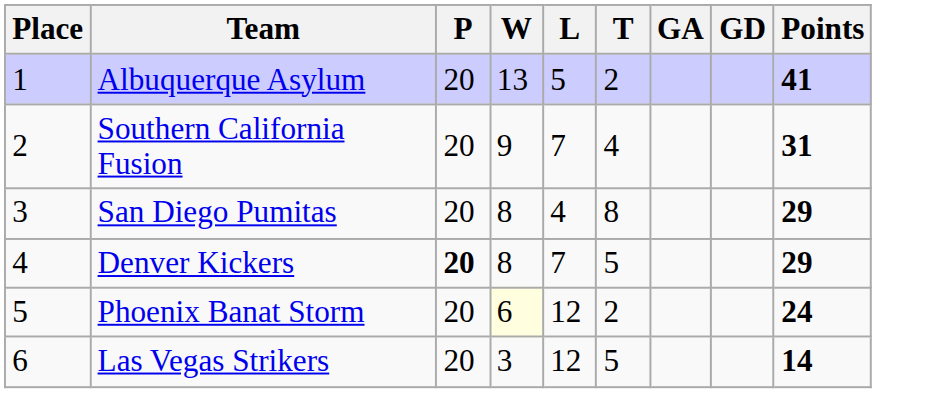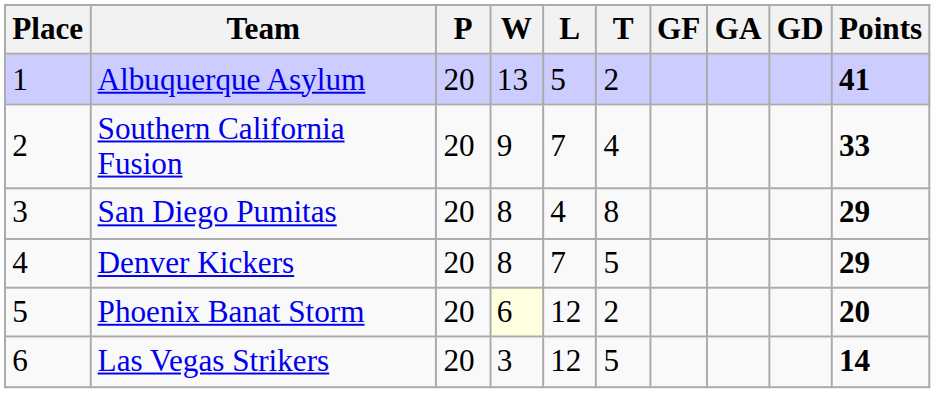 <table class="wikitable">
 <tr>
 <th>Place</th>
 <th width="170">Team</th>
 <th width="20">P</th>
 <th width="20">W</th>
 <th width="20">L</th>
 <th width="20">T</th>
+<th width="20">GF</th>
 <th width="20">GA</th>
 <th width="25">GD</th>
 <th>Points</th>
 </tr>
 <tr bgcolor=#ccccff>
 <td>1</td>
 <td><a href='#'>Albuquerque Asylum</a></td>
 <td>20</td>
 <td>13</td>
 <td>5</td>
 <td>2</td>
 <td></td>
 <td></td>
+<td></td>
 <td><strong>41</strong></td>
 </tr>
 <tr>
 <td>2</td>
 <td><a href='#'>Southern California Fusion</a></td>
 <td>20</td>
 <td>9</td>
 <td>7</td>
 <td>4</td>
 <td></td>
 <td></td>
-<td><strong>31</strong></td>
+<td></td>
+<td><strong>33</strong></td>
 </tr>
 <tr>
 <td>3</td>
 <td><a href='#'>San Diego Pumitas</a></td>
 <td>20</td>
 <td>8</td>
 <td>4</td>
 <td>8</td>
 <td></td>
 <td></td>
+<td></td>
 <td><strong>29</strong></td>
 </tr>
 <tr>
 <td>4</td>
 <td><a href='#'>Denver Kickers</a></td>
-<td><strong>20</strong></td>
+<td>20</td>
 <td>8</td>
 <td>7</td>
 <td>5</td>
+<td></td>
 <td></td>
 <td></td>
 <td><strong>29</strong></td>
 </tr>
 <tr>
 <td>5</td>
 <td><a href='#'>Phoenix Banat Storm</a></td>
 <td>20</td>
 <td style="background: lightyellow;">6</td>
 <td>12</td>
 <td>2</td>
 <td></td>
 <td></td>
-<td><strong>24</strong></td>
+<td></td>
+<td><strong>20</strong></td>
 </tr>
 <tr>
 <td>6</td>
 <td><a href='#'>Las Vegas Strikers</a></td>
 <td>20</td>
 <td>3</td>
 <td>12</td>
 <td>5</td>
 <td></td>
 <td></td>
+<td></td>
 <td><strong>14</strong></td>
 </tr>
 </table>
